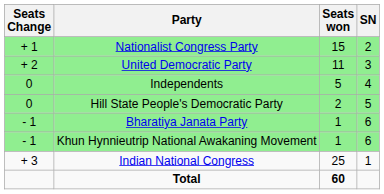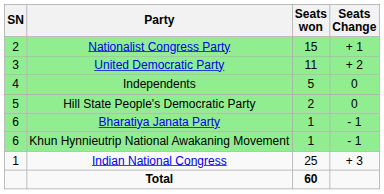 <table class="wikitable sortable" style="text-align:center;">
 <tr bgcolor="#cccccc">
-<th>Seats<br>Change</th>
+<th>SN</th>
 <th>Party</th>
 <th>Seats<br>won</th>
-<th>SN</th>
+<th>Seats<br>Change</th>
 </tr>
 <tr style="background: #90EE90;">
-<td>+ 1</td>
+<td>2</td>
 <td><a href='#'>Nationalist Congress Party</a></td>
 <td>15</td>
-<td>2</td>
+<td>+ 1</td>
 </tr>
 <tr style="background: #90EE90;">
-<td>+ 2</td>
+<td>3</td>
 <td><a href='#'>United Democratic Party</a></td>
 <td>11</td>
-<td>3</td>
+<td>+ 2</td>
 </tr>
 <tr style="background: #90EE90;">
-<td>0</td>
+<td>4</td>
 <td>Independents</td>
 <td>5</td>
-<td>4</td>
+<td>0</td>
 </tr>
 <tr style="background: #90EE90;">
-<td>0</td>
+<td>5</td>
 <td>Hill State People's Democratic Party</td>
 <td>2</td>
-<td>5</td>
+<td>0</td>
 </tr>
 <tr style="background: #90EE90;">
-<td>- 1</td>
+<td>6</td>
 <td><a href='#'>Bharatiya Janata Party</a></td>
 <td>1</td>
-<td>6</td>
+<td>- 1</td>
 </tr>
 <tr style="background: #90EE90;">
-<td>- 1</td>
+<td>6</td>
 <td>Khun Hynnieutrip National Awakaning Movement</td>
 <td>1</td>
-<td>6</td>
+<td>- 1</td>
 </tr>
 <tr>
-<td>+ 3</td>
+<td>1</td>
 <td><a href='#'>Indian National Congress</a></td>
 <td>25</td>
-<td>1</td>
+<td>+ 3</td>
 </tr>
 <tr>
 <td></td>
 <td><strong>Total</strong></td>
 <td><strong>60</strong></td>
 <td></td>
 </tr>
 </table>
